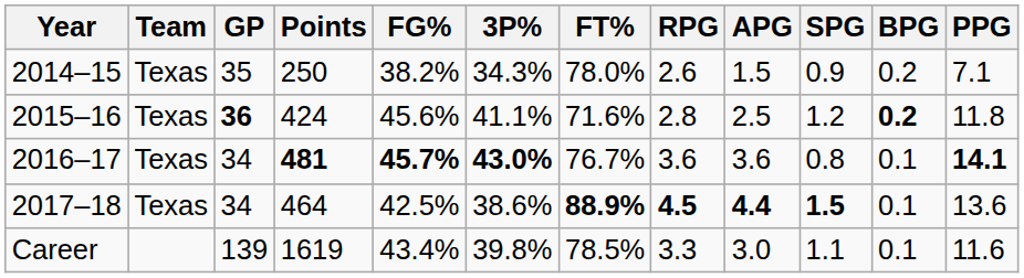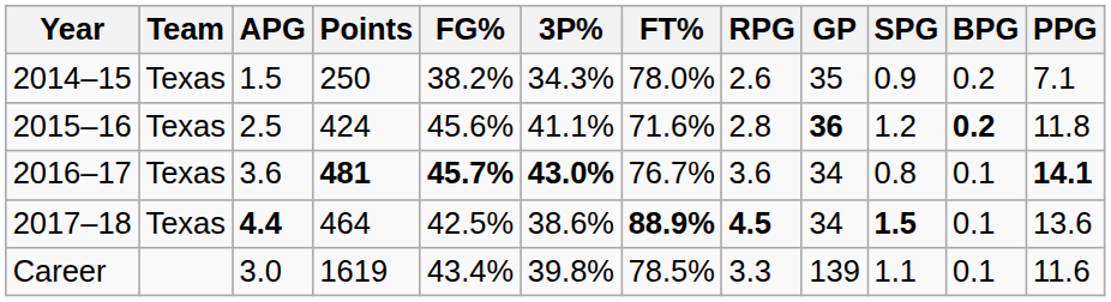 <table class="wikitable">
 <tr>
 <th>Year</th>
 <th>Team</th>
-<th>GP</th>
+<th>APG</th>
 <th>Points</th>
 <th>FG%</th>
 <th>3P%</th>
 <th>FT%</th>
 <th>RPG</th>
-<th>APG</th>
+<th>GP</th>
 <th>SPG</th>
 <th>BPG</th>
 <th>PPG</th>
 </tr>
 <tr>
 <td>2014–15</td>
 <td>Texas</td>
-<td>35</td>
+<td>1.5</td>
 <td>250</td>
 <td>38.2%</td>
 <td>34.3%</td>
 <td>78.0%</td>
 <td>2.6</td>
-<td>1.5</td>
+<td>35</td>
 <td>0.9</td>
 <td>0.2</td>
 <td>7.1</td>
 </tr>
 <tr>
 <td>2015–16</td>
 <td>Texas</td>
-<td><strong>36</strong></td>
+<td>2.5</td>
 <td>424</td>
 <td>45.6%</td>
 <td>41.1%</td>
 <td>71.6%</td>
 <td>2.8</td>
-<td>2.5</td>
+<td><strong>36</strong></td>
 <td>1.2</td>
 <td><strong>0.2</strong></td>
 <td>11.8</td>
 </tr>
 <tr>
 <td>2016–17</td>
 <td>Texas</td>
-<td>34</td>
+<td>3.6</td>
 <td><strong>481</strong></td>
 <td><strong>45.7%</strong></td>
 <td><strong>43.0%</strong></td>
 <td>76.7%</td>
 <td>3.6</td>
-<td>3.6</td>
+<td>34</td>
 <td>0.8</td>
 <td>0.1</td>
 <td><strong>14.1</strong></td>
 </tr>
 <tr>
 <td>2017–18</td>
 <td>Texas</td>
-<td>34</td>
+<td><strong>4.4</strong></td>
 <td>464</td>
 <td>42.5%</td>
 <td>38.6%</td>
 <td><strong>88.9%</strong></td>
 <td><strong>4.5</strong></td>
-<td><strong>4.4</strong></td>
+<td>34</td>
 <td><strong>1.5</strong></td>
 <td>0.1</td>
 <td>13.6</td>
 </tr>
 <tr>
 <td>Career</td>
 <td></td>
-<td>139</td>
+<td>3.0</td>
 <td>1619</td>
 <td>43.4%</td>
 <td>39.8%</td>
 <td>78.5%</td>
 <td>3.3</td>
-<td>3.0</td>
+<td>139</td>
 <td>1.1</td>
 <td>0.1</td>
 <td>11.6</td>
 </tr>
 </table>
